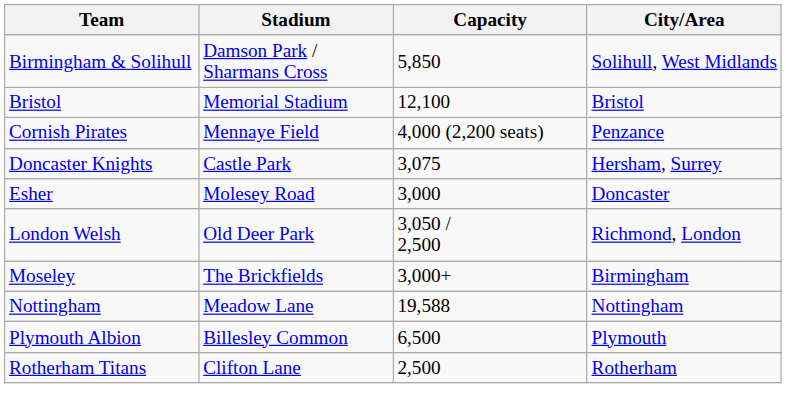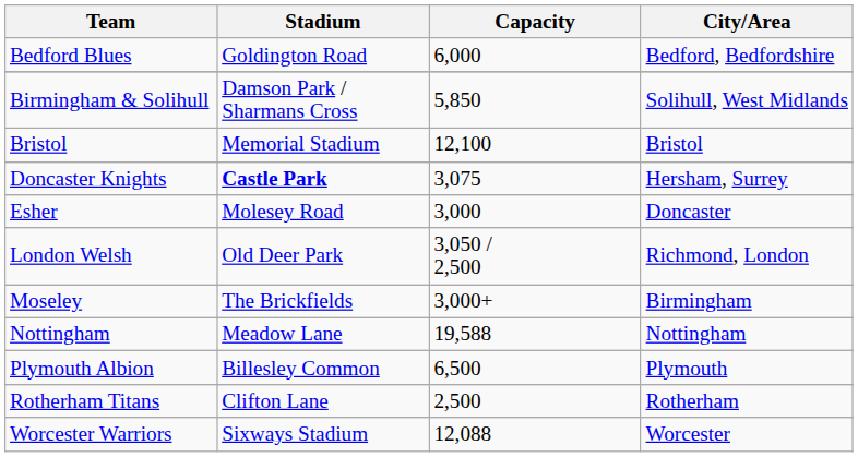 <table class="wikitable sortable">
 <tr>
 <th width=25%>Team</th>
 <th width=25%>Stadium</th>
 <th width=25%>Capacity</th>
 <th width=25%>City/Area</th>
+</tr>
+<tr>
+<td><a href='#'>Bedford Blues</a></td>
+<td><a href='#'>Goldington Road</a></td>
+<td>6,000</td>
+<td><a href='#'>Bedford</a>, <a href='#'>Bedfordshire</a></td>
 </tr>
 <tr>
 </tr>
 <tr>
 <td><a href='#'>Birmingham & Solihull</a></td>
 <td><a href='#'>Damson Park</a> /<br><a href='#'>Sharmans Cross</a></td>
 <td>5,850</td>
 <td><a href='#'>Solihull</a>, <a href='#'>West Midlands</a></td>
 </tr>
 <tr>
 <td><a href='#'>Bristol</a></td>
 <td><a href='#'>Memorial Stadium</a></td>
 <td>12,100</td>
 <td><a href='#'>Bristol</a></td>
 </tr>
 <tr>
-<td><a href='#'>Cornish Pirates</a></td>
-<td><a href='#'>Mennaye Field</a></td>
-<td>4,000 (2,200 seats)</td>
-<td><a href='#'>Penzance</a></td>
-</tr>
-<tr>
 </tr>
 <tr>
 <td><a href='#'>Doncaster Knights</a></td>
-<td><a href='#'>Castle Park</a></td>
+<td><strong><a href='#'>Castle Park</a></strong></td>
 <td>3,075</td>
 <td><a href='#'>Hersham</a>, <a href='#'>Surrey</a></td>
 </tr>
 <tr>
 </tr>
 <tr>
 <td><a href='#'>Esher</a></td>
 <td><a href='#'>Molesey Road</a></td>
 <td>3,000</td>
 <td><a href='#'>Doncaster</a></td>
 </tr>
 <tr>
 </tr>
 <tr>
 <td><a href='#'>London Welsh</a></td>
 <td><a href='#'>Old Deer Park</a></td>
 <td>3,050 /<br>2,500</td>
 <td><a href='#'>Richmond</a>, <a href='#'>London</a></td>
 </tr>
 <tr>
 </tr>
 <tr>
 <td><a href='#'>Moseley</a></td>
 <td><a href='#'>The Brickfields</a></td>
 <td>3,000+</td>
 <td><a href='#'>Birmingham</a></td>
 </tr>
 <tr>
 </tr>
 <tr>
 <td><a href='#'>Nottingham</a></td>
 <td><a href='#'>Meadow Lane</a></td>
 <td>19,588</td>
 <td><a href='#'>Nottingham</a></td>
 </tr>
 <tr>
 </tr>
 <tr>
 <td><a href='#'>Plymouth Albion</a></td>
 <td><a href='#'>Billesley Common</a></td>
 <td>6,500</td>
 <td><a href='#'>Plymouth</a></td>
 </tr>
 <tr>
 </tr>
 <tr>
 <td><a href='#'>Rotherham Titans</a></td>
 <td><a href='#'>Clifton Lane</a></td>
 <td>2,500</td>
 <td><a href='#'>Rotherham</a></td>
 </tr>
 <tr>
 </tr>
+<tr>
+<td><a href='#'>Worcester Warriors</a></td>
+<td><a href='#'>Sixways Stadium</a></td>
+<td>12,088</td>
+<td><a href='#'>Worcester</a></td>
+</tr>
 </table>
